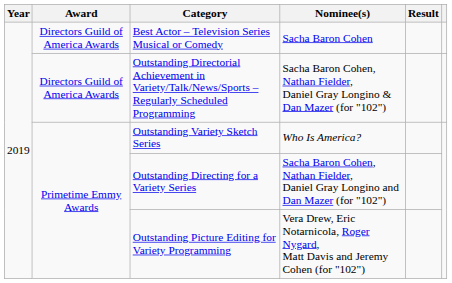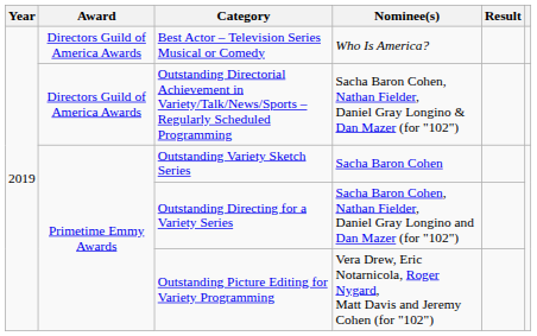 <table class="wikitable sortable" style="width:100%">
 <tr>
 <th scope="col" style="width:3%;">Year</th>
 <th scope="col" style="width:24%;">Award</th>
 <th scope="col" style="width:35%;">Category</th>
 <th scope="col" style="width:31%;">Nominee(s)</th>
 <th scope="col" style="width:6%;">Result</th>
 <th scope="col" class="unsortable" style="width:1%;"></th>
 </tr>
 <tr>
 <td align="center" rowspan="6">2019</td>
 <td align="center"><a href='#'>Directors Guild of America Awards</a></td>
 <td><a href='#'>Best Actor – Television Series Musical or Comedy</a></td>
-<td><a href='#'>Sacha Baron Cohen</a></td>
+<td><em>Who Is America?</em></td>
 <td></td>
 <td align="center"></td>
 </tr>
 <tr>
 <td align="center"><a href='#'>Directors Guild of America Awards</a></td>
 <td><a href='#'>Outstanding Directorial Achievement in Variety/Talk/News/Sports –<br>Regularly Scheduled Programming</a></td>
 <td>Sacha Baron Cohen, <a href='#'>Nathan Fielder</a>,<br>Daniel Gray Longino & <a href='#'>Dan Mazer</a> (for "102")</td>
 <td></td>
 <td align="center"></td>
 </tr>
 <tr>
 <td align="center" rowspan="3"><a href='#'>Primetime Emmy Awards</a></td>
 <td><a href='#'>Outstanding Variety Sketch Series</a></td>
-<td><em>Who Is America?</em></td>
+<td><a href='#'>Sacha Baron Cohen</a></td>
 <td></td>
 <td align="center" rowspan="3"></td>
 </tr>
 <tr>
 <td><a href='#'>Outstanding Directing for a Variety Series</a></td>
 <td><a href='#'>Sacha Baron Cohen</a>, <a href='#'>Nathan Fielder</a>,<br>Daniel Gray Longino and <a href='#'>Dan Mazer</a> (for "102")</td>
 <td></td>
 </tr>
 <tr>
 <td><a href='#'>Outstanding Picture Editing for Variety Programming</a></td>
 <td>Vera Drew, Eric Notarnicola, <a href='#'>Roger Nygard</a>,<br>Matt Davis and Jeremy Cohen (for "102")</td>
 <td></td>
 </tr>
 </table>
